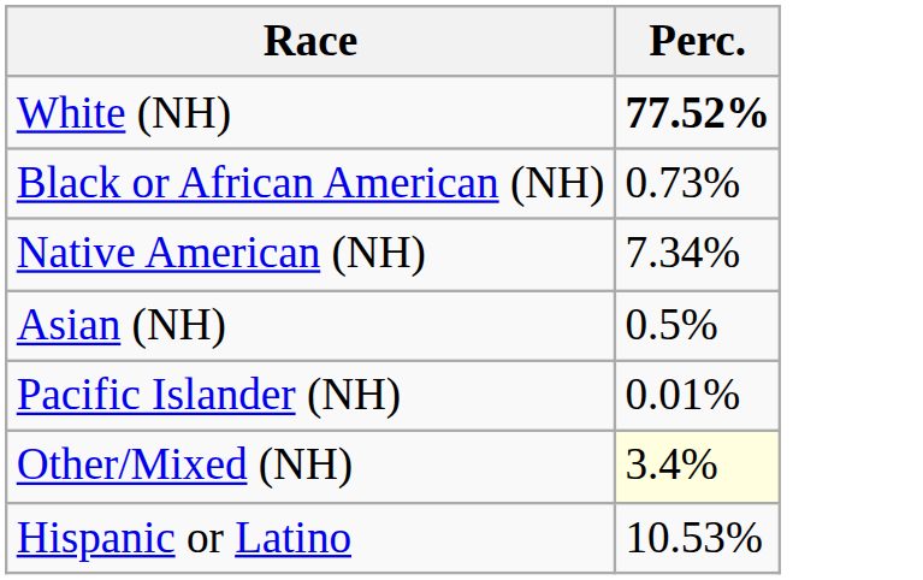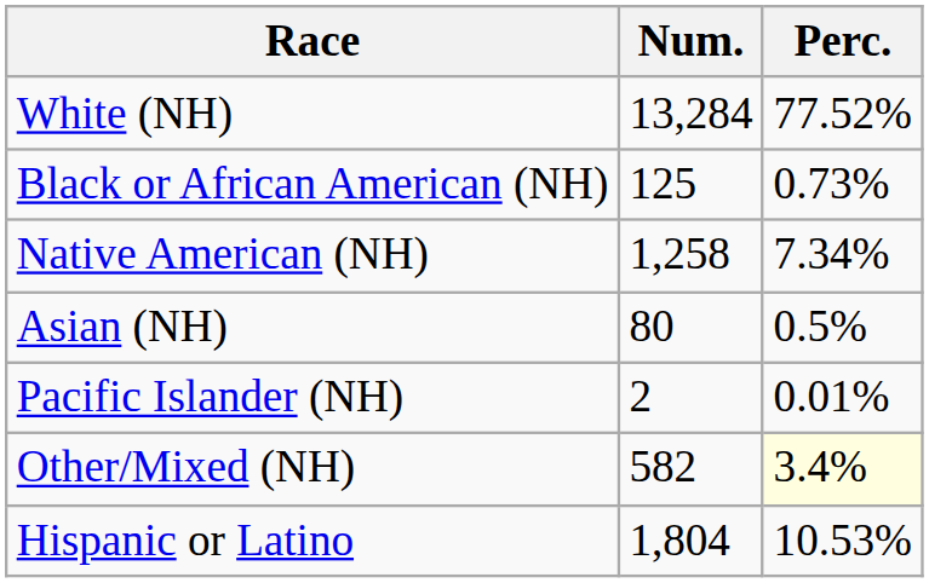 <table class="wikitable">
 <tr>
 <th>Race</th>
+<th>Num.</th>
 <th>Perc.</th>
 </tr>
 <tr>
 <td><a href='#'>White</a> (NH)</td>
-<td><strong>77.52%</strong></td>
+<td>13,284</td>
+<td>77.52%</td>
 </tr>
 <tr>
 <td><a href='#'>Black or African American</a> (NH)</td>
+<td>125</td>
 <td>0.73%</td>
 </tr>
 <tr>
 <td><a href='#'>Native American</a> (NH)</td>
+<td>1,258</td>
 <td>7.34%</td>
 </tr>
 <tr>
 <td><a href='#'>Asian</a> (NH)</td>
+<td>80</td>
 <td>0.5%</td>
 </tr>
 <tr>
 <td><a href='#'>Pacific Islander</a> (NH)</td>
+<td>2</td>
 <td>0.01%</td>
 </tr>
 <tr>
 <td><a href='#'>Other/Mixed</a> (NH)</td>
+<td>582</td>
 <td style="background: lightyellow;">3.4%</td>
 </tr>
 <tr>
 <td><a href='#'>Hispanic</a> or <a href='#'>Latino</a></td>
+<td>1,804</td>
 <td>10.53%</td>
 </tr>
 </table>
